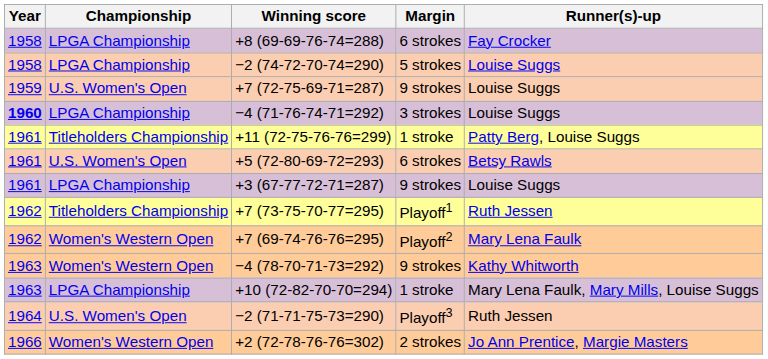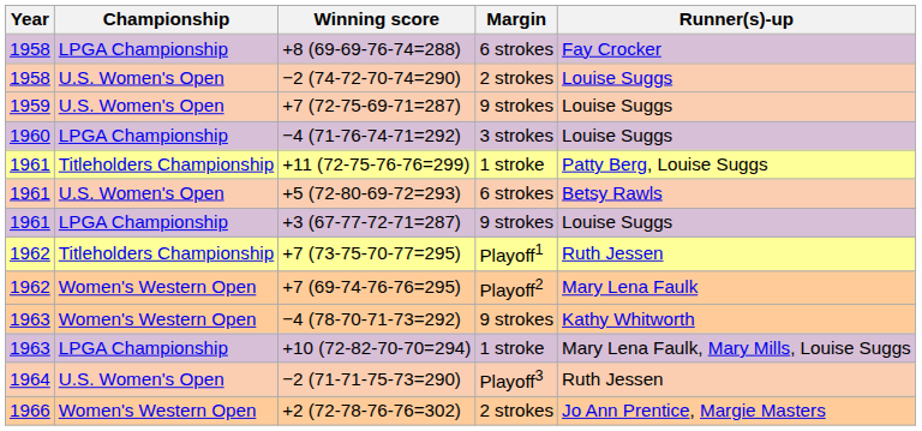 <table class="sortable wikitable">
 <tr>
 <th>Year</th>
 <th>Championship</th>
 <th>Winning score</th>
 <th>Margin</th>
 <th>Runner(s)-up</th>
 </tr>
 <tr style="background:thistle;">
 <td><a href='#'>1958</a></td>
 <td><a href='#'>LPGA Championship</a></td>
 <td>+8 (69-69-76-74=288)</td>
 <td>6 strokes</td>
 <td> <a href='#'>Fay Crocker</a></td>
 </tr>
 <tr style="background:#fbceb1;">
 <td><a href='#'>1958</a></td>
-<td><a href='#'>LPGA Championship</a></td>
+<td><a href='#'>U.S. Women's Open</a></td>
 <td>−2 (74-72-70-74=290)</td>
-<td>5 strokes</td>
+<td>2 strokes</td>
 <td> <a href='#'>Louise Suggs</a></td>
 </tr>
 <tr style="background:#fbceb1;">
 <td><a href='#'>1959</a></td>
 <td><a href='#'>U.S. Women's Open</a></td>
 <td>+7 (72-75-69-71=287)</td>
 <td>9 strokes</td>
 <td> Louise Suggs</td>
 </tr>
 <tr style="background:thistle;">
-<td><strong><a href='#'>1960</a></strong></td>
+<td><a href='#'>1960</a></td>
 <td><a href='#'>LPGA Championship</a></td>
 <td>−4 (71-76-74-71=292)</td>
 <td>3 strokes</td>
 <td> Louise Suggs</td>
 </tr>
 <tr style="background:#ff9;">
 <td><a href='#'>1961</a></td>
 <td><a href='#'>Titleholders Championship</a></td>
 <td>+11 (72-75-76-76=299)</td>
 <td>1 stroke</td>
 <td> <a href='#'>Patty Berg</a>,  Louise Suggs</td>
 </tr>
 <tr style="background:#fbceb1;">
 <td><a href='#'>1961</a></td>
 <td><a href='#'>U.S. Women's Open</a></td>
 <td>+5 (72-80-69-72=293)</td>
 <td>6 strokes</td>
 <td> <a href='#'>Betsy Rawls</a></td>
 </tr>
 <tr style="background:thistle;">
 <td><a href='#'>1961</a></td>
 <td><a href='#'>LPGA Championship</a></td>
 <td>+3 (67-77-72-71=287)</td>
 <td>9 strokes</td>
 <td> Louise Suggs</td>
 </tr>
 <tr style="background:#ff9;">
 <td><a href='#'>1962</a></td>
 <td><a href='#'>Titleholders Championship</a></td>
 <td>+7 (73-75-70-77=295)</td>
 <td>Playoff<sup>1</sup></td>
 <td> <a href='#'>Ruth Jessen</a></td>
 </tr>
 <tr style="background:#fc9;">
 <td><a href='#'>1962</a></td>
 <td><a href='#'>Women's Western Open</a></td>
 <td>+7 (69-74-76-76=295)</td>
 <td>Playoff<sup>2</sup></td>
 <td> <a href='#'>Mary Lena Faulk</a></td>
 </tr>
 <tr style="background:#fc9;">
 <td><a href='#'>1963</a></td>
 <td><a href='#'>Women's Western Open</a></td>
 <td>−4 (78-70-71-73=292)</td>
 <td>9 strokes</td>
 <td> <a href='#'>Kathy Whitworth</a></td>
 </tr>
 <tr style="background:thistle;">
 <td><a href='#'>1963</a></td>
 <td><a href='#'>LPGA Championship</a></td>
 <td>+10 (72-82-70-70=294)</td>
 <td>1 stroke</td>
 <td> Mary Lena Faulk,  <a href='#'>Mary Mills</a>,  Louise Suggs</td>
 </tr>
 <tr style="background:#fbceb1;">
 <td><a href='#'>1964</a></td>
 <td><a href='#'>U.S. Women's Open</a></td>
 <td>−2 (71-71-75-73=290)</td>
 <td>Playoff<sup>3</sup></td>
 <td> Ruth Jessen</td>
 </tr>
 <tr style="background:#fc9;">
 <td><a href='#'>1966</a></td>
 <td><a href='#'>Women's Western Open</a></td>
 <td>+2 (72-78-76-76=302)</td>
 <td>2 strokes</td>
 <td> <a href='#'>Jo Ann Prentice</a>,  <a href='#'>Margie Masters</a></td>
 </tr>
 </table>
